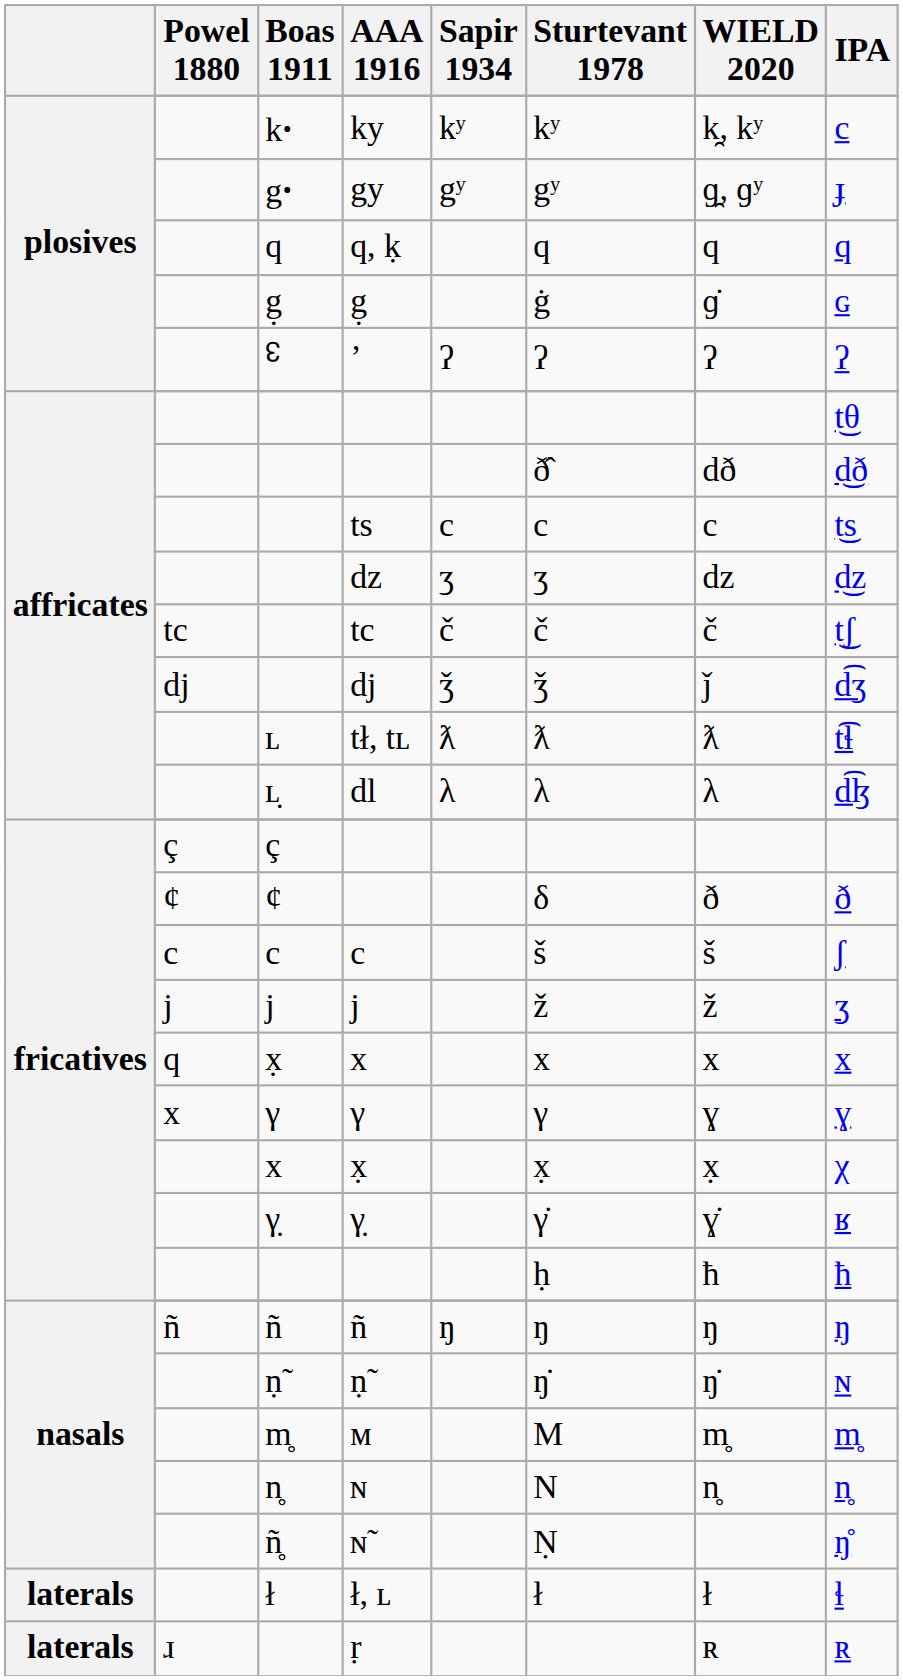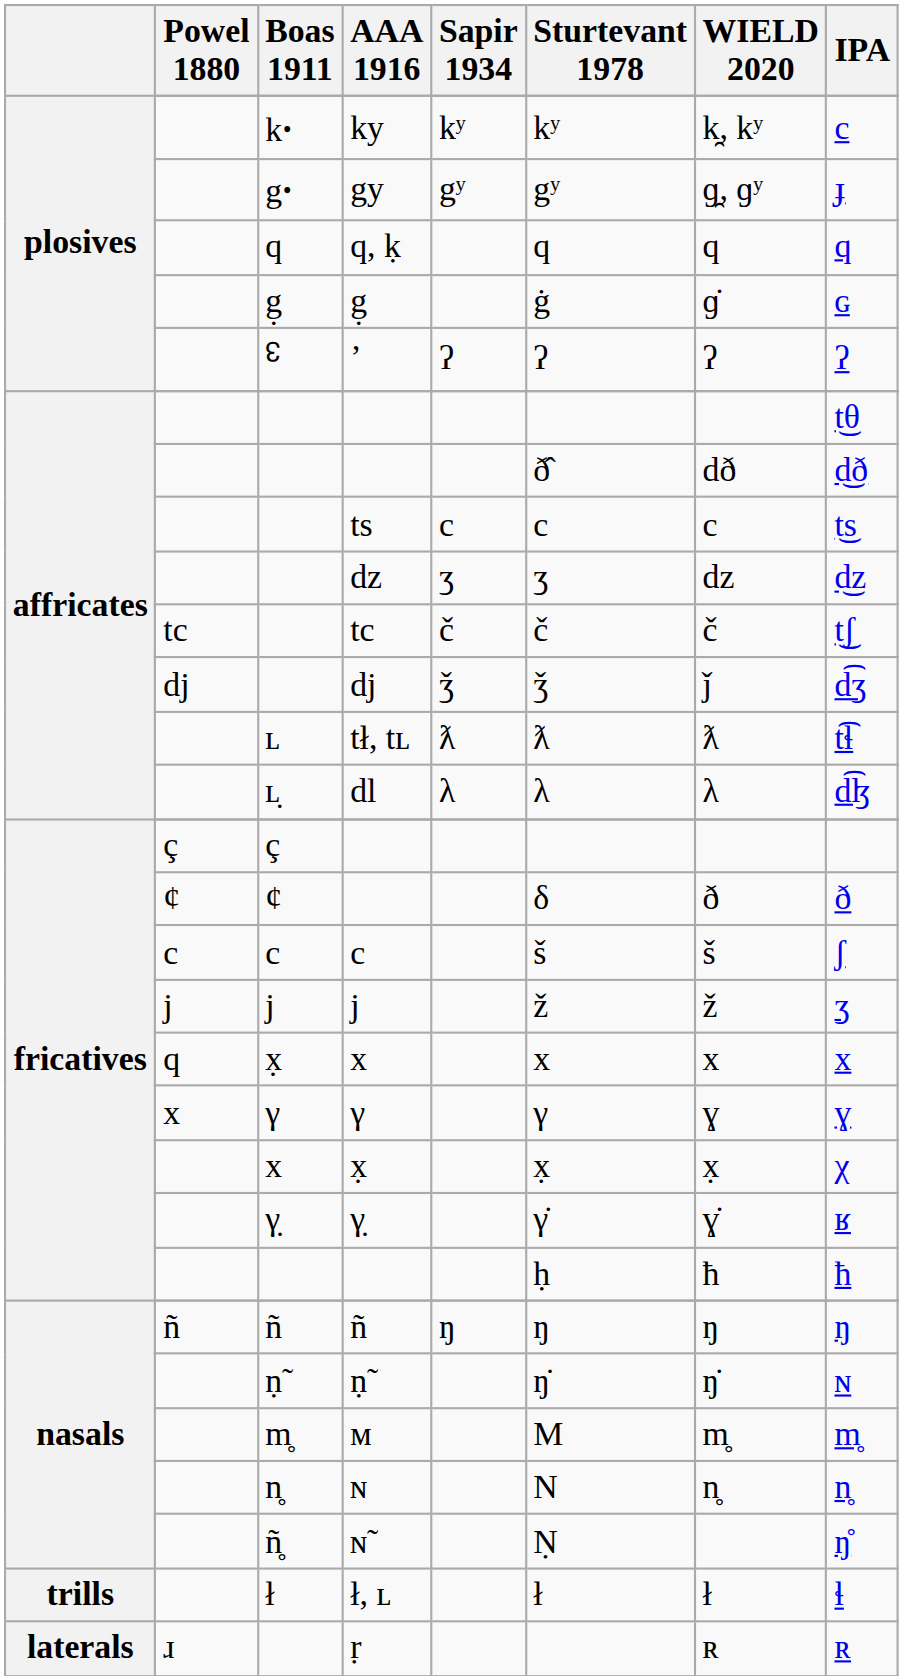 <table class="wikitable Unicode">
 <tr>
 <th></th>
 <th>Powel<br>1880</th>
 <th>Boas<br>1911</th>
 <th>AAA<br>1916</th>
 <th>Sapir<br>1934</th>
 <th>Sturtevant<br>1978</th>
 <th>WIELD<br>2020</th>
 <th>IPA</th>
 </tr>
 <tr>
 <th rowspan=6>plosives</th>
 </tr>
 <tr>
 <td></td>
 <td>kꞏ</td>
 <td>ky</td>
 <td>kʸ</td>
 <td>kʸ</td>
 <td>k̯, kʸ</td>
 <td><a href='#'>c</a></td>
 </tr>
 <tr>
 <td></td>
 <td>gꞏ</td>
 <td>gy</td>
 <td>gʸ</td>
 <td>gʸ</td>
 <td>ɡ̯, ɡʸ</td>
 <td><a href='#'>ɟ</a></td>
 </tr>
 <tr>
 <td></td>
 <td>q</td>
 <td>q, ḳ</td>
 <td></td>
 <td>q</td>
 <td>q</td>
 <td><a href='#'>q</a></td>
 </tr>
 <tr>
 <td></td>
 <td>g̣</td>
 <td>g̣</td>
 <td></td>
 <td>ġ</td>
 <td>ɡ̇</td>
 <td><a href='#'>ɢ</a></td>
 </tr>
 <tr>
 <td></td>
 <td><sup>↋</sup></td>
 <td>ʼ</td>
 <td>ʔ</td>
 <td>ʔ</td>
 <td>ʔ</td>
 <td><a href='#'>ʔ</a></td>
 </tr>
 <tr>
 <th rowspan=9>affricates</th>
 </tr>
 <tr>
 <td></td>
 <td></td>
 <td></td>
 <td></td>
 <td></td>
 <td></td>
 <td><a href='#'>t͜θ</a></td>
 </tr>
 <tr>
 <td></td>
 <td></td>
 <td></td>
 <td></td>
 <td>ð̂</td>
 <td>dð</td>
 <td><a href='#'>d͜ð</a></td>
 </tr>
 <tr>
 <td></td>
 <td></td>
 <td>ts</td>
 <td>c</td>
 <td>c</td>
 <td>c</td>
 <td><a href='#'>t͜s</a></td>
 </tr>
 <tr>
 <td></td>
 <td></td>
 <td>dz</td>
 <td>ʒ</td>
 <td>ʒ</td>
 <td>dz</td>
 <td><a href='#'>d͜z</a></td>
 </tr>
 <tr>
 <td>tc</td>
 <td></td>
 <td>tc</td>
 <td>č</td>
 <td>č</td>
 <td>č</td>
 <td><a href='#'>t͜ʃ</a></td>
 </tr>
 <tr>
 <td>dj</td>
 <td></td>
 <td>dj</td>
 <td>ǯ</td>
 <td>ǯ</td>
 <td>ǰ</td>
 <td><a href='#'>d͡ʒ</a></td>
 </tr>
 <tr>
 <td></td>
 <td>ʟ</td>
 <td>tł, tʟ</td>
 <td>ƛ</td>
 <td>ƛ</td>
 <td>ƛ</td>
 <td><a href='#'>t͡ɬ</a></td>
 </tr>
 <tr>
 <td></td>
 <td>ʟ̣</td>
 <td>dl</td>
 <td>λ</td>
 <td>λ</td>
 <td>λ</td>
 <td><a href='#'>d͡ɮ</a></td>
 </tr>
 <tr>
 <th rowspan=10>fricatives</th>
 </tr>
 <tr>
 <td>ç</td>
 <td>ç</td>
 <td></td>
 <td></td>
 <td></td>
 <td></td>
 <td></td>
 </tr>
 <tr>
 <td>ȼ</td>
 <td>ȼ</td>
 <td></td>
 <td></td>
 <td>δ</td>
 <td>ð</td>
 <td><a href='#'>ð</a></td>
 </tr>
 <tr>
 <td>c</td>
 <td>c</td>
 <td>c</td>
 <td></td>
 <td>š</td>
 <td>š</td>
 <td><a href='#'>ʃ</a></td>
 </tr>
 <tr>
 <td>j</td>
 <td>j</td>
 <td>j</td>
 <td></td>
 <td>ž</td>
 <td>ž</td>
 <td><a href='#'>ʒ</a></td>
 </tr>
 <tr>
 <td>q</td>
 <td>x̣</td>
 <td>x</td>
 <td></td>
 <td>x</td>
 <td>x</td>
 <td><a href='#'>x</a></td>
 </tr>
 <tr>
 <td>x</td>
 <td>γ</td>
 <td>γ</td>
 <td></td>
 <td>γ</td>
 <td>ɣ</td>
 <td><a href='#'>ɣ</a></td>
 </tr>
 <tr>
 <td></td>
 <td>x</td>
 <td>x̣</td>
 <td></td>
 <td>x̣</td>
 <td>x̣</td>
 <td><a href='#'>χ</a></td>
 </tr>
 <tr>
 <td></td>
 <td>γ̣</td>
 <td>γ̣</td>
 <td></td>
 <td>γ̇</td>
 <td>ɣ̇</td>
 <td><a href='#'>ʁ</a></td>
 </tr>
 <tr>
 <td></td>
 <td></td>
 <td></td>
 <td></td>
 <td>ḥ</td>
 <td>ħ</td>
 <td><a href='#'>ħ</a></td>
 </tr>
 <tr>
 <th rowspan=6>nasals</th>
 </tr>
 <tr>
 <td>ñ</td>
 <td>ñ</td>
 <td>ñ</td>
 <td>ŋ</td>
 <td>ŋ</td>
 <td>ŋ</td>
 <td><a href='#'>ŋ</a></td>
 </tr>
 <tr>
 <td></td>
 <td>ṇ̃</td>
 <td>ṇ̃</td>
 <td></td>
 <td>ŋ̇</td>
 <td>ŋ̇</td>
 <td><a href='#'>ɴ</a></td>
 </tr>
 <tr>
 <td></td>
 <td>m̥</td>
 <td>ᴍ</td>
 <td></td>
 <td>M</td>
 <td>m̥</td>
 <td><a href='#'>m̥</a></td>
 </tr>
 <tr>
 <td></td>
 <td>n̥</td>
 <td>ɴ</td>
 <td></td>
 <td>N</td>
 <td>n̥</td>
 <td><a href='#'>n̥</a></td>
 </tr>
 <tr>
 <td></td>
 <td>ñ̥</td>
 <td>ɴ̃</td>
 <td></td>
 <td>Ṇ</td>
 <td></td>
 <td><a href='#'>ŋ̊</a></td>
 </tr>
 <tr>
-<th>laterals</th>
+<th>trills</th>
 <td></td>
 <td>ł</td>
 <td>ł, ʟ</td>
 <td></td>
 <td>ł</td>
 <td>ł</td>
 <td><a href='#'>ɬ</a></td>
 </tr>
 <tr>
 <th>laterals</th>
 <td>ɹ</td>
 <td></td>
 <td>ṛ</td>
 <td></td>
 <td></td>
 <td>ʀ</td>
 <td><a href='#'>ʀ</a></td>
 </tr>
 </table>
